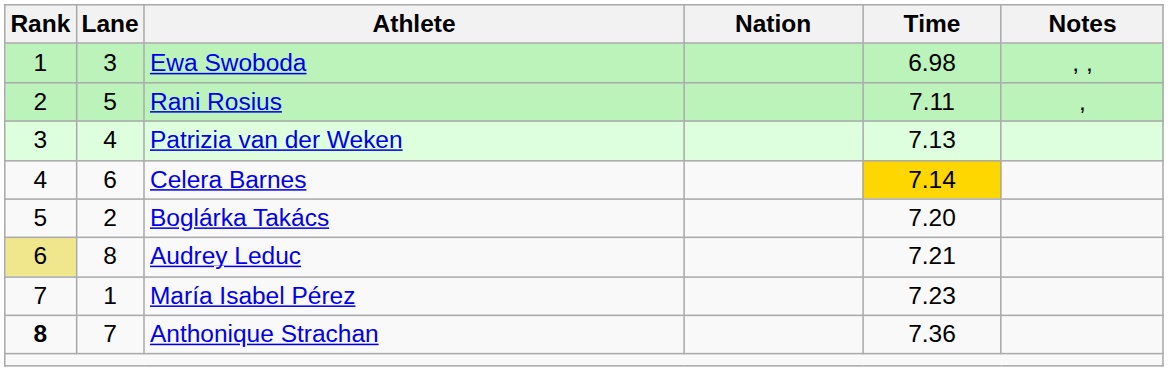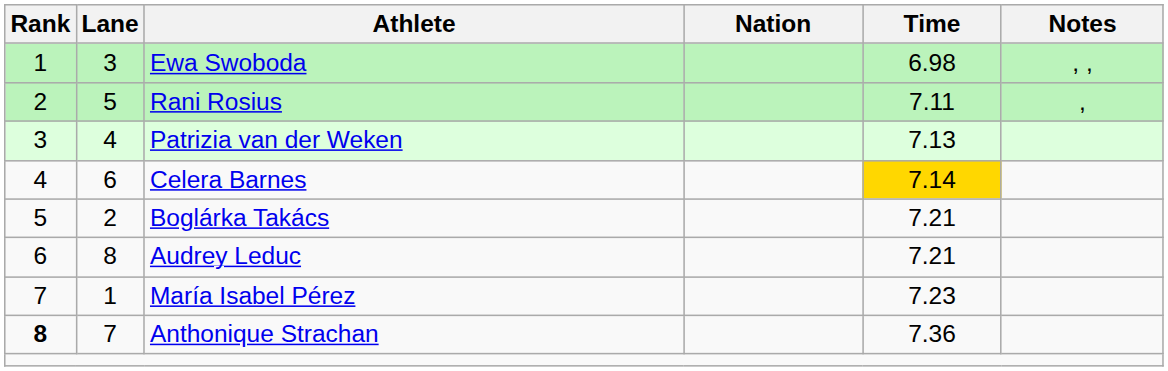 <table class="wikitable sortable" style="text-align:center;width: 60%;">
 <tr>
 <th scope="col" style="width: 10px;">Rank</th>
 <th scope="col" style="width: 10px;">Lane</th>
 <th scope="col">Athlete</th>
 <th scope="col">Nation</th>
 <th scope="col">Time</th>
 <th scope="col">Notes</th>
 </tr>
 <tr bgcolor=bbf3bb>
 <td>1</td>
 <td>3</td>
 <td align=left><a href='#'>Ewa Swoboda</a></td>
 <td align=left></td>
 <td>6.98</td>
 <td>, , </td>
 </tr>
 <tr bgcolor=bbf3bb>
 <td>2</td>
 <td>5</td>
 <td align=left><a href='#'>Rani Rosius</a></td>
 <td align=left></td>
 <td>7.11</td>
 <td>, </td>
 </tr>
 <tr bgcolor=ddffdd>
 <td>3</td>
 <td>4</td>
 <td align=left><a href='#'>Patrizia van der Weken</a></td>
 <td align=left></td>
 <td>7.13</td>
 <td></td>
 </tr>
 <tr>
 <td>4</td>
 <td>6</td>
 <td align=left><a href='#'>Celera Barnes</a></td>
 <td align=left></td>
 <td style="background: gold;">7.14</td>
 <td></td>
 </tr>
 <tr>
 <td>5</td>
 <td>2</td>
 <td align=left><a href='#'>Boglárka Takács</a></td>
 <td align=left></td>
-<td>7.20 </td>
+<td>7.21 </td>
 <td></td>
 </tr>
 <tr>
-<td style="background: khaki;">6</td>
+<td>6</td>
 <td>8</td>
 <td align=left><a href='#'>Audrey Leduc</a></td>
 <td align=left></td>
 <td>7.21 </td>
 <td></td>
 </tr>
 <tr>
 <td>7</td>
 <td>1</td>
 <td align=left><a href='#'>María Isabel Pérez</a></td>
 <td align=left></td>
 <td>7.23</td>
 <td></td>
 </tr>
 <tr>
 <td><strong>8</strong></td>
 <td>7</td>
 <td align=left><a href='#'>Anthonique Strachan</a></td>
 <td align=left></td>
 <td>7.36</td>
 <td></td>
 </tr>
 <tr class="sortbottom">
 <td colspan="6"></td>
 </tr>
 </table>
